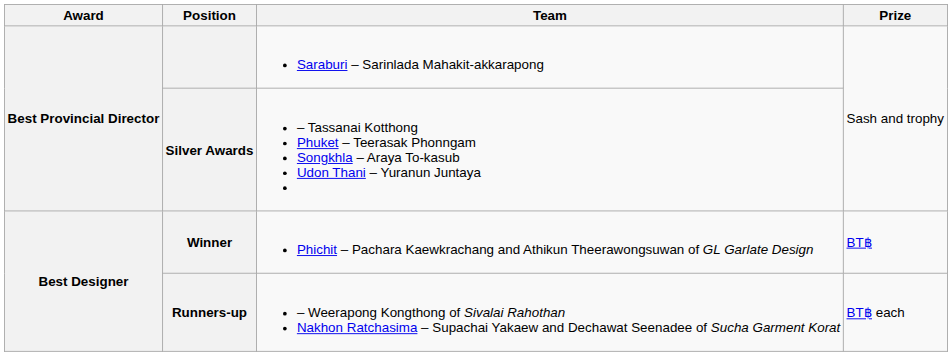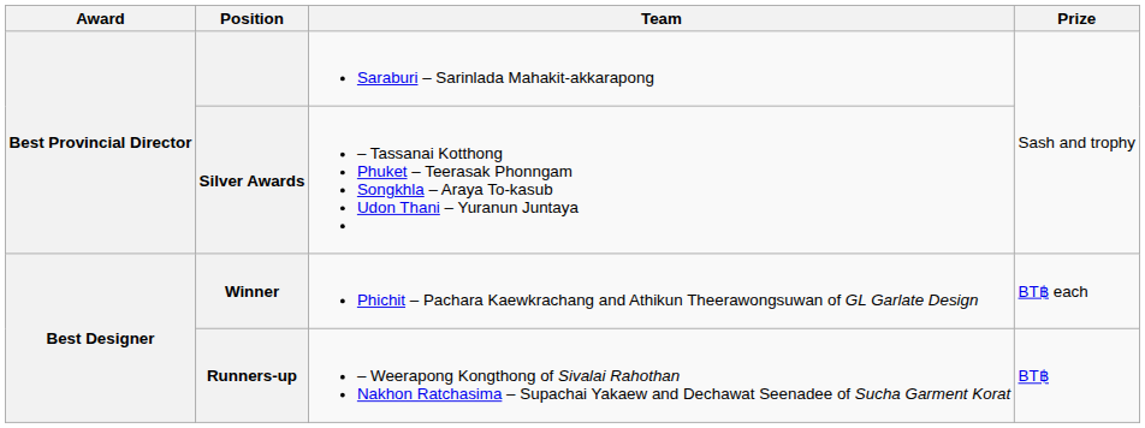 <table class="wikitable" style="font-size: 90%;">
 <tr>
 <th>Award</th>
 <th>Position</th>
 <th>Team</th>
 <th>Prize</th>
 </tr>
 <tr>
 <th rowspan=2>Best Provincial Director</th>
 <th></th>
 <td><br><ul><li><a href='#'>Saraburi</a> – Sarinlada Mahakit-akkarapong</li></ul></td>
 <td rowspan=2>Sash and trophy</td>
 </tr>
 <tr>
 <th>Silver Awards</th>
 <td><br><ul><li> – Tassanai Kotthong</li><li><a href='#'>Phuket</a> – Teerasak Phonngam</li><li><a href='#'>Songkhla</a> – Araya To-kasub</li><li><a href='#'>Udon Thani</a> – Yuranun Juntaya</li><li></li></ul></td>
 </tr>
 <tr>
 <th rowspan=2>Best Designer</th>
 <th>Winner</th>
 <td><br><ul><li><a href='#'>Phichit</a> – Pachara Kaewkrachang and Athikun Theerawongsuwan of <em>GL Garlate Design</em></li></ul></td>
-<td><a href='#'>BT฿</a></td>
+<td><a href='#'>BT฿</a> each</td>
 </tr>
 <tr>
 <th>Runners-up</th>
 <td><br><ul><li> – Weerapong Kongthong of <em>Sivalai Rahothan</em></li><li><a href='#'>Nakhon Ratchasima</a> – Supachai Yakaew and Dechawat Seenadee of <em>Sucha Garment Korat</em></li></ul></td>
-<td><a href='#'>BT฿</a> each</td>
+<td><a href='#'>BT฿</a></td>
 </tr>
 </table>
